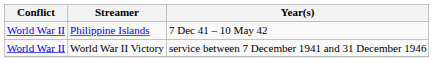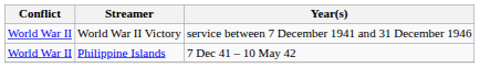 <table class=wikitable>
 <tr>
 <th>Conflict</th>
 <th>Streamer</th>
 <th>Year(s)</th>
 </tr>
 <tr>
 <td><a href='#'>World War II</a> <br> </td>
+<td>World War II Victory</td>
+<td>service between 7 December 1941 and 31 December 1946</td>
+</tr>
+<tr>
+<td><a href='#'>World War II</a> <br> </td>
 <td><a href='#'>Philippine Islands</a></td>
 <td>7 Dec 41 – 10 May 42</td>
 </tr>
 <tr>
-<td><a href='#'>World War II</a> <br> </td>
-<td>World War II Victory</td>
-<td>service between 7 December 1941 and 31 December 1946</td>
-</tr>
-<tr>
 </tr>
 </table>
